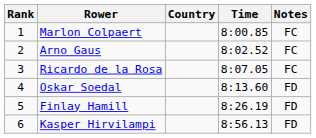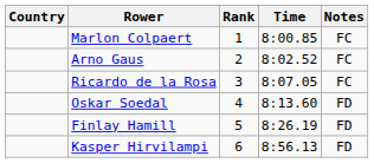 <table class="wikitable" style="text-align:center">
 <tr>
+<th>Country</th>
+<th>Rower</th>
 <th>Rank</th>
-<th>Rower</th>
-<th>Country</th>
 <th>Time</th>
 <th>Notes</th>
 </tr>
 <tr>
+<td align="left"></td>
+<td align="left"><a href='#'>Marlon Colpaert</a></td>
 <td>1</td>
-<td align="left"><a href='#'>Marlon Colpaert</a></td>
-<td align="left"></td>
 <td>8:00.85</td>
 <td>FC</td>
 </tr>
 <tr>
+<td align="left"></td>
+<td align="left"><a href='#'>Arno Gaus</a></td>
 <td>2</td>
-<td align="left"><a href='#'>Arno Gaus</a></td>
-<td align="left"></td>
 <td>8:02.52</td>
 <td>FC</td>
 </tr>
 <tr>
+<td align="left"></td>
+<td align="left"><a href='#'>Ricardo de la Rosa</a></td>
 <td>3</td>
-<td align="left"><a href='#'>Ricardo de la Rosa</a></td>
-<td align="left"></td>
 <td>8:07.05</td>
 <td>FC</td>
 </tr>
 <tr>
+<td align="left"></td>
+<td align="left"><a href='#'>Oskar Soedal</a></td>
 <td>4</td>
-<td align="left"><a href='#'>Oskar Soedal</a></td>
-<td align="left"></td>
 <td>8:13.60</td>
 <td>FD</td>
 </tr>
 <tr>
+<td align="left"></td>
+<td align="left"><a href='#'>Finlay Hamill</a></td>
 <td>5</td>
-<td align="left"><a href='#'>Finlay Hamill</a></td>
-<td align="left"></td>
 <td>8:26.19</td>
 <td>FD</td>
 </tr>
 <tr>
+<td align="left"></td>
+<td align="left"><a href='#'>Kasper Hirvilampi</a></td>
 <td>6</td>
-<td align="left"><a href='#'>Kasper Hirvilampi</a></td>
-<td align="left"></td>
 <td>8:56.13</td>
 <td>FD</td>
 </tr>
 </table>
